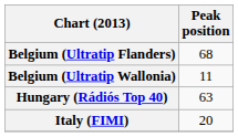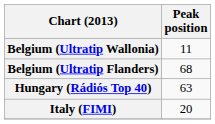 <table class="wikitable sortable plainrowheaders">
 <tr>
 <th>Chart (2013)</th>
 <th>Peak<br>position</th>
 </tr>
 <tr>
+<th scope="row">Belgium (<a href='#'>Ultratip</a> Wallonia)</th>
+<td style="text-align:center;">11</td>
+</tr>
+<tr>
 <th scope="row">Belgium (<a href='#'>Ultratip</a> Flanders)</th>
 <td style="text-align:center;">68</td>
-</tr>
-<tr>
-<th scope="row">Belgium (<a href='#'>Ultratip</a> Wallonia)</th>
-<td style="text-align:center;">11</td>
 </tr>
 <tr>
 <th scope="row">Hungary (<a href='#'>Rádiós Top 40</a>)</th>
 <td style="text-align:center;">63</td>
 </tr>
 <tr>
 <th scope="row">Italy (<a href='#'>FIMI</a>)</th>
 <td style="text-align:center;">20</td>
 </tr>
 <tr>
 </tr>
 </table>
